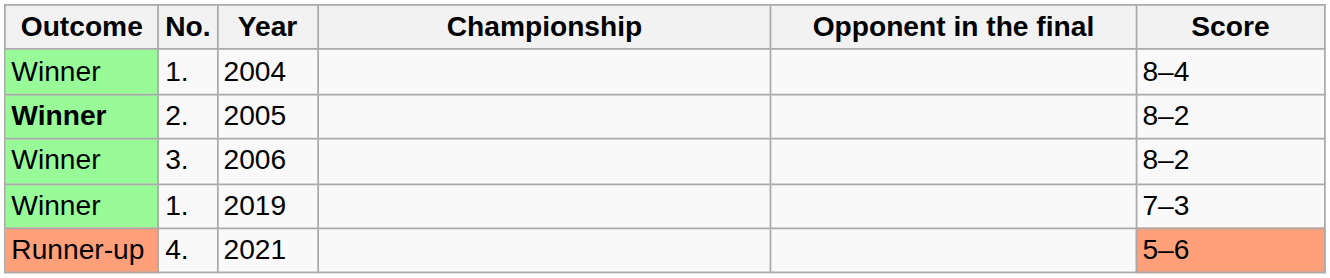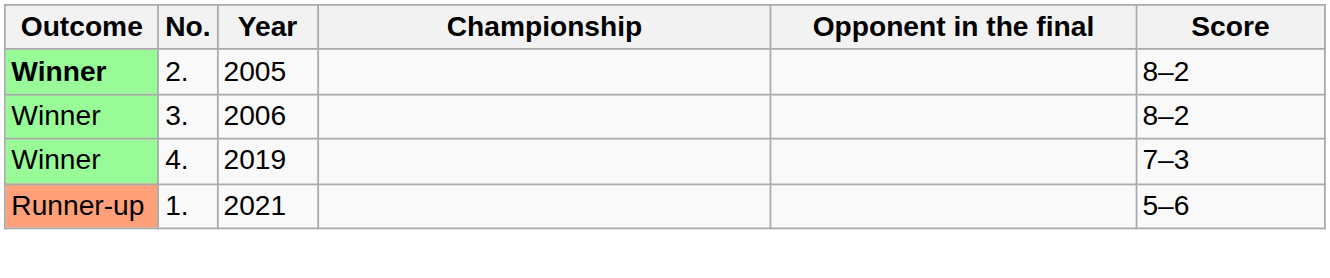 <table class="sortable wikitable">
 <tr>
 <th width="80">Outcome</th>
 <th width="20">No.</th>
 <th width="50">Year</th>
 <th width="250">Championship</th>
 <th width="200">Opponent in the final</th>
 <th width="100">Score</th>
-</tr>
-<tr>
-<td style="background:#98fb98;">Winner</td>
-<td>1.</td>
-<td>2004</td>
-<td></td>
-<td> </td>
-<td>8–4</td>
 </tr>
 <tr>
 <td style="background:#98fb98;"><strong>Winner</strong></td>
 <td>2.</td>
 <td>2005</td>
 <td></td>
 <td> </td>
 <td>8–2</td>
 </tr>
 <tr>
 <td style="background:#98fb98;">Winner</td>
 <td>3.</td>
 <td>2006</td>
 <td></td>
 <td> </td>
 <td>8–2</td>
 </tr>
 <tr>
 <td style="background:#98fb98;">Winner</td>
-<td>1.</td>
+<td>4.</td>
 <td>2019</td>
 <td></td>
 <td> </td>
 <td>7–3</td>
 </tr>
 <tr>
 <td style="background:#ffa07a;">Runner-up</td>
-<td>4.</td>
+<td>1.</td>
 <td>2021</td>
 <td></td>
 <td> </td>
-<td style="background: lightsalmon;">5–6</td>
+<td>5–6</td>
 </tr>
 </table>
